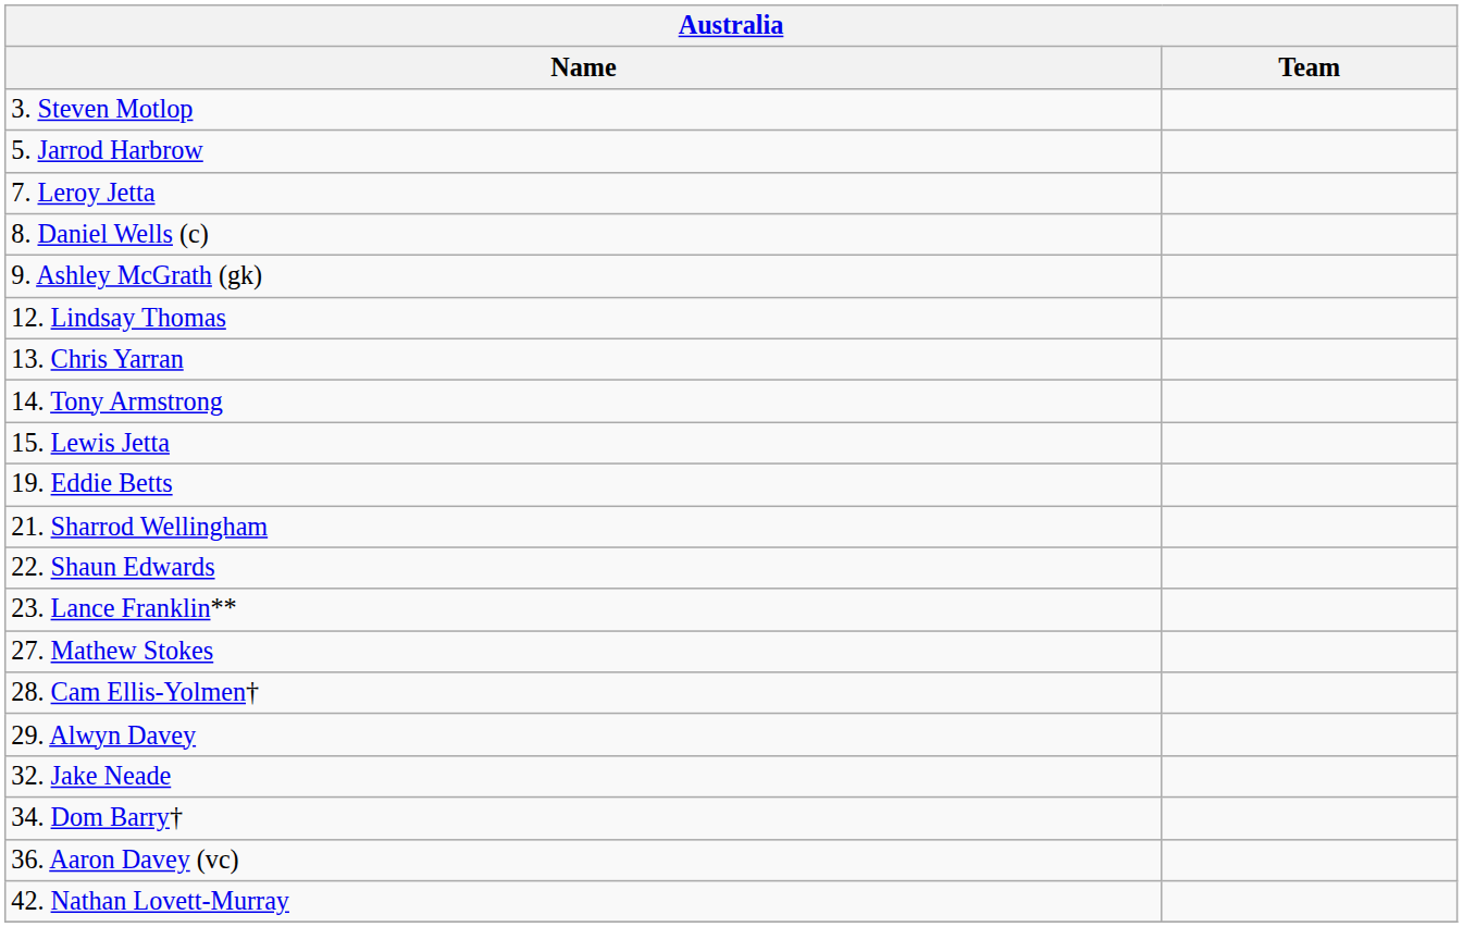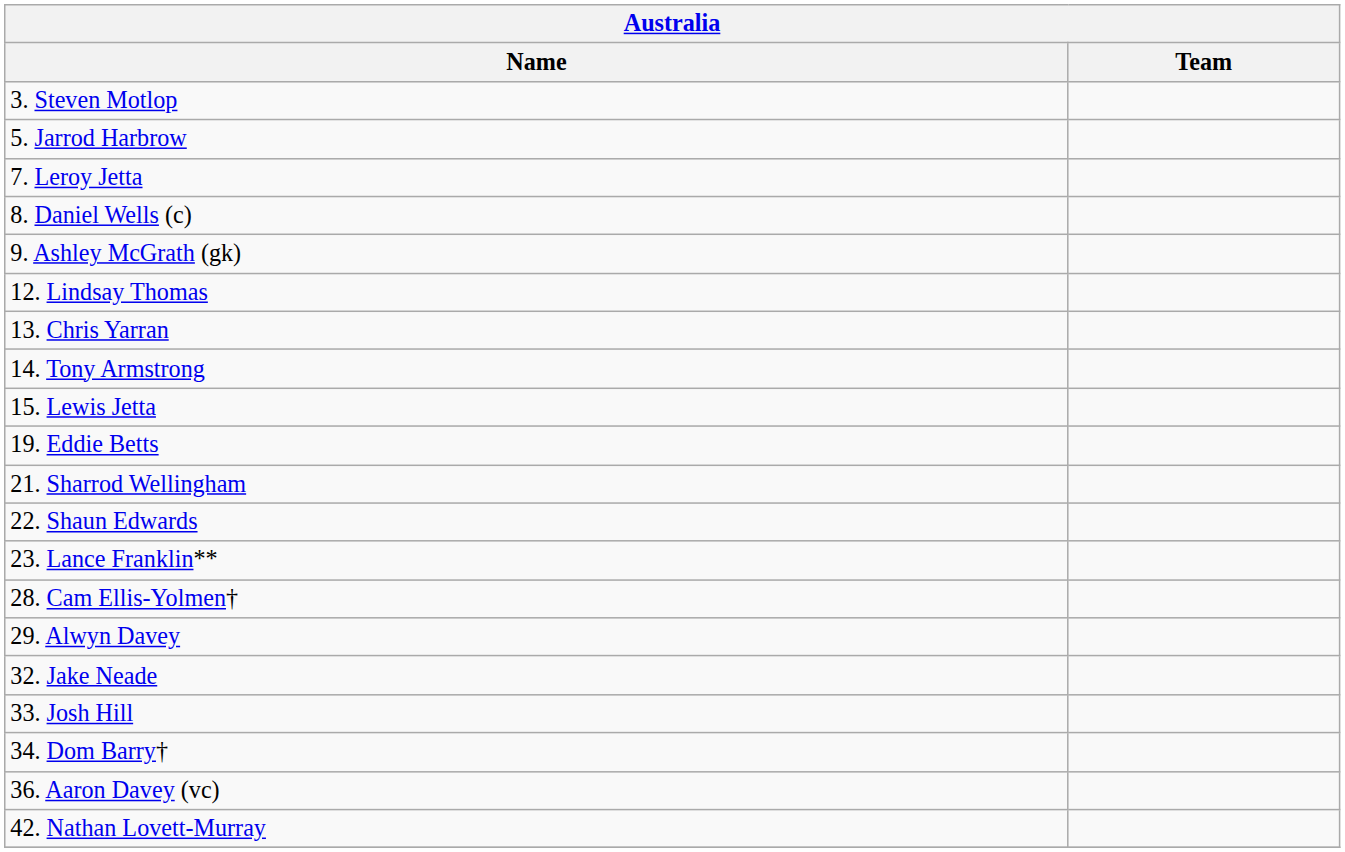 <table align="center" class="wikitable" style="width:70%;">
 <tr>
 <th colspan="2"> <a href='#'>Australia</a></th>
 </tr>
 <tr>
 <th>Name</th>
 <th>Team</th>
 </tr>
 <tr>
 <td>3. <a href='#'>Steven Motlop</a></td>
 <td></td>
 </tr>
 <tr>
 <td>5. <a href='#'>Jarrod Harbrow</a></td>
 <td></td>
 </tr>
 <tr>
 <td>7. <a href='#'>Leroy Jetta</a></td>
 <td></td>
 </tr>
 <tr>
 <td>8. <a href='#'>Daniel Wells</a> (c)</td>
 <td></td>
 </tr>
 <tr>
 <td>9. <a href='#'>Ashley McGrath</a> (gk)</td>
 <td></td>
 </tr>
 <tr>
 <td>12. <a href='#'>Lindsay Thomas</a></td>
 <td></td>
 </tr>
 <tr>
 <td>13. <a href='#'>Chris Yarran</a></td>
 <td></td>
 </tr>
 <tr>
 <td>14. <a href='#'>Tony Armstrong</a></td>
 <td></td>
 </tr>
 <tr>
 <td>15. <a href='#'>Lewis Jetta</a></td>
 <td></td>
 </tr>
 <tr>
 <td>19. <a href='#'>Eddie Betts</a></td>
 <td></td>
 </tr>
 <tr>
 <td>21. <a href='#'>Sharrod Wellingham</a></td>
 <td></td>
 </tr>
 <tr>
 <td>22. <a href='#'>Shaun Edwards</a></td>
 <td></td>
 </tr>
 <tr>
 <td>23. <a href='#'>Lance Franklin</a>**</td>
 <td></td>
 </tr>
 <tr>
-<td>27. <a href='#'>Mathew Stokes</a></td>
-<td></td>
-</tr>
-<tr>
 <td>28. <a href='#'>Cam Ellis-Yolmen</a>†</td>
 <td></td>
 </tr>
 <tr>
 <td>29. <a href='#'>Alwyn Davey</a></td>
 <td></td>
 </tr>
 <tr>
 <td>32. <a href='#'>Jake Neade</a></td>
+<td></td>
+</tr>
+<tr>
+<td>33. <a href='#'>Josh Hill</a></td>
 <td></td>
 </tr>
 <tr>
 <td>34. <a href='#'>Dom Barry</a>†</td>
 <td></td>
 </tr>
 <tr>
 <td>36. <a href='#'>Aaron Davey</a> (vc)</td>
 <td></td>
 </tr>
 <tr>
 <td>42. <a href='#'>Nathan Lovett-Murray</a></td>
 <td></td>
 </tr>
 <tr>
 </tr>
 </table>
